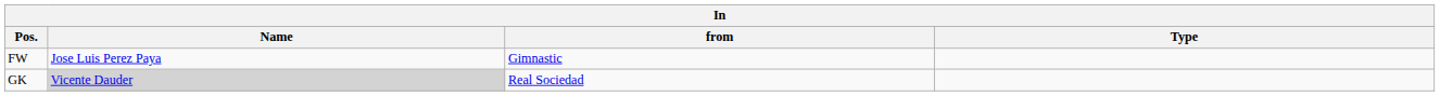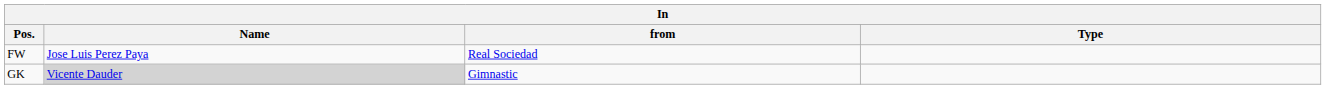 <table class="wikitable" style="font-size:90%;width:99%;">
 <tr>
 <th colspan="4">In</th>
 </tr>
 <tr>
 <th width=3%>Pos.</th>
 <th width=32%>Name</th>
 <th width=30%>from</th>
 <th width=35%>Type</th>
 </tr>
 <tr>
 <td>FW</td>
 <td><a href='#'>Jose Luis Perez Paya</a></td>
-<td><a href='#'>Gimnastic</a></td>
+<td><a href='#'>Real Sociedad</a></td>
 <td></td>
 </tr>
 <tr>
 <td>GK</td>
 <td style="background: lightgrey;"><a href='#'>Vicente Dauder</a></td>
-<td><a href='#'>Real Sociedad</a></td>
+<td><a href='#'>Gimnastic</a></td>
 <td></td>
 </tr>
 </table>
